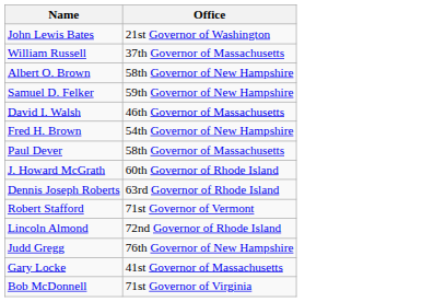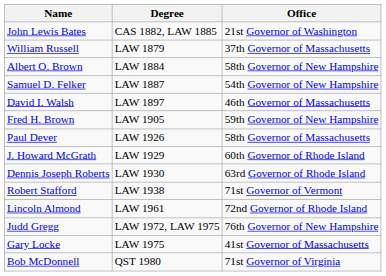 <table class="wikitable sortable">
 <tr>
 <th>Name</th>
+<th>Degree</th>
 <th>Office</th>
 </tr>
 <tr>
 <td><a href='#'>John Lewis Bates</a></td>
+<td>CAS 1882, LAW 1885</td>
 <td>21st <a href='#'>Governor of Washington</a></td>
 </tr>
 <tr>
 <td><a href='#'>William Russell</a></td>
+<td>LAW 1879</td>
 <td>37th <a href='#'>Governor of Massachusetts</a></td>
 </tr>
 <tr>
 <td><a href='#'>Albert O. Brown</a></td>
+<td>LAW 1884</td>
 <td>58th <a href='#'>Governor of New Hampshire</a></td>
 </tr>
 <tr>
 <td><a href='#'>Samuel D. Felker</a></td>
-<td>59th <a href='#'>Governor of New Hampshire</a></td>
+<td>LAW 1887</td>
+<td>54th <a href='#'>Governor of New Hampshire</a></td>
 </tr>
 <tr>
 <td><a href='#'>David I. Walsh</a></td>
+<td>LAW 1897</td>
 <td>46th <a href='#'>Governor of Massachusetts</a></td>
 </tr>
 <tr>
 <td><a href='#'>Fred H. Brown</a></td>
-<td>54th <a href='#'>Governor of New Hampshire</a></td>
+<td>LAW 1905</td>
+<td>59th <a href='#'>Governor of New Hampshire</a></td>
 </tr>
 <tr>
 <td><a href='#'>Paul Dever</a></td>
+<td>LAW 1926</td>
 <td>58th <a href='#'>Governor of Massachusetts</a></td>
 </tr>
 <tr>
 <td><a href='#'>J. Howard McGrath</a></td>
+<td>LAW 1929</td>
 <td>60th <a href='#'>Governor of Rhode Island</a></td>
 </tr>
 <tr>
 <td><a href='#'>Dennis Joseph Roberts</a></td>
+<td>LAW 1930</td>
 <td>63rd <a href='#'>Governor of Rhode Island</a></td>
 </tr>
 <tr>
 <td><a href='#'>Robert Stafford</a></td>
+<td>LAW 1938</td>
 <td>71st <a href='#'>Governor of Vermont</a></td>
 </tr>
 <tr>
 <td><a href='#'>Lincoln Almond</a></td>
+<td>LAW 1961</td>
 <td>72nd <a href='#'>Governor of Rhode Island</a></td>
 </tr>
 <tr>
 <td><a href='#'>Judd Gregg</a></td>
+<td>LAW 1972, LAW 1975</td>
 <td>76th <a href='#'>Governor of New Hampshire</a></td>
 </tr>
 <tr>
 <td><a href='#'>Gary Locke</a></td>
+<td>LAW 1975</td>
 <td>41st <a href='#'>Governor of Massachusetts</a></td>
 </tr>
 <tr>
 <td><a href='#'>Bob McDonnell</a></td>
+<td>QST 1980</td>
 <td>71st <a href='#'>Governor of Virginia</a></td>
 </tr>
 </table>
